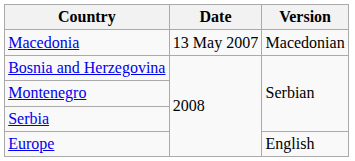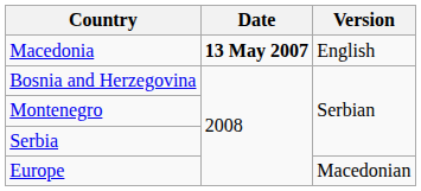 <table class="wikitable">
 <tr>
 <th>Country</th>
 <th>Date</th>
 <th>Version</th>
 </tr>
 <tr>
 <td><a href='#'>Macedonia</a></td>
-<td>13 May 2007</td>
-<td>Macedonian</td>
+<td><strong>13 May 2007</strong></td>
+<td>English</td>
 </tr>
 <tr>
 <td><a href='#'>Bosnia and Herzegovina</a></td>
 <td rowspan="4">2008</td>
 <td rowspan="3">Serbian</td>
 </tr>
 <tr>
 <td><a href='#'>Montenegro</a></td>
 </tr>
 <tr>
 <td><a href='#'>Serbia</a></td>
 </tr>
 <tr>
 <td><a href='#'>Europe</a></td>
-<td>English</td>
+<td>Macedonian</td>
 </tr>
 </table>
